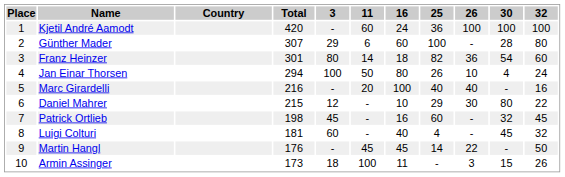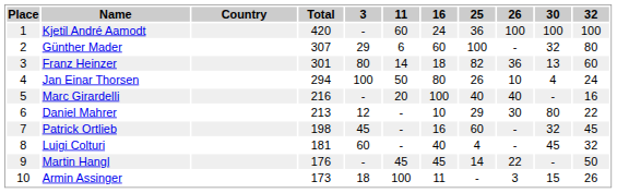 <table border="0" style="border: 1px solid #999; background-color:#FFFFFF; text-align:center; font-size:86%; line-height:15px;">
 <tr align="center" bgcolor="#CCCCCC">
 <th width=35>Place</th>
 <th width=170>Name</th>
 <th width=120>Country</th>
 <th width=50>Total</th>
 <th width=40>3</th>
 <th width=40>11</th>
 <th width=40>16</th>
 <th width=40>25</th>
 <th width=40>26</th>
 <th width=40>30</th>
 <th width=40>32</th>
 </tr>
 <tr bgcolor="#EFEFEF">
 <td>1</td>
 <td align="left"><a href='#'>Kjetil André Aamodt</a></td>
 <td align="left"></td>
 <td>420</td>
 <td>-</td>
 <td>60</td>
 <td>24</td>
 <td>36</td>
 <td>100</td>
 <td>100</td>
 <td>100</td>
 </tr>
 <tr>
 <td>2</td>
 <td align="left"><a href='#'>Günther Mader</a></td>
 <td align="left"></td>
 <td>307</td>
 <td>29</td>
 <td>6</td>
 <td>60</td>
 <td>100</td>
 <td>-</td>
-<td>28</td>
+<td>32</td>
 <td>80</td>
 </tr>
 <tr bgcolor="#EFEFEF">
 <td>3</td>
 <td align="left"><a href='#'>Franz Heinzer</a></td>
 <td align="left"></td>
 <td>301</td>
 <td>80</td>
 <td>14</td>
 <td>18</td>
 <td>82</td>
 <td>36</td>
-<td>54</td>
+<td>13</td>
 <td>60</td>
 </tr>
 <tr>
 <td>4</td>
 <td align="left"><a href='#'>Jan Einar Thorsen</a></td>
 <td align="left"></td>
 <td>294</td>
 <td>100</td>
 <td>50</td>
 <td>80</td>
 <td>26</td>
 <td>10</td>
 <td>4</td>
 <td>24</td>
 </tr>
 <tr bgcolor="#EFEFEF">
 <td>5</td>
 <td align="left"><a href='#'>Marc Girardelli</a></td>
 <td align="left"></td>
 <td>216</td>
 <td>-</td>
 <td>20</td>
 <td>100</td>
 <td>40</td>
 <td>40</td>
 <td>-</td>
 <td>16</td>
 </tr>
 <tr>
 <td>6</td>
 <td align="left"><a href='#'>Daniel Mahrer</a></td>
 <td align="left"></td>
-<td>215</td>
+<td>213</td>
 <td>12</td>
 <td>-</td>
 <td>10</td>
 <td>29</td>
 <td>30</td>
 <td>80</td>
 <td>22</td>
 </tr>
 <tr bgcolor="#EFEFEF">
 <td>7</td>
 <td align="left"><a href='#'>Patrick Ortlieb</a></td>
 <td align="left"></td>
 <td>198</td>
 <td>45</td>
 <td>-</td>
 <td>16</td>
 <td>60</td>
 <td>-</td>
 <td>32</td>
 <td>45</td>
 </tr>
 <tr>
 <td>8</td>
 <td align="left"><a href='#'>Luigi Colturi</a></td>
 <td align="left"></td>
 <td>181</td>
 <td>60</td>
 <td>-</td>
 <td>40</td>
 <td>4</td>
 <td>-</td>
 <td>45</td>
 <td>32</td>
 </tr>
 <tr bgcolor="#EFEFEF">
 <td>9</td>
 <td align="left"><a href='#'>Martin Hangl</a></td>
 <td align="left"></td>
 <td>176</td>
 <td>-</td>
 <td>45</td>
 <td>45</td>
 <td>14</td>
 <td>22</td>
 <td>-</td>
 <td>50</td>
 </tr>
 <tr>
 <td>10</td>
 <td align="left"><a href='#'>Armin Assinger</a></td>
 <td align="left"></td>
 <td>173</td>
 <td>18</td>
 <td>100</td>
 <td>11</td>
 <td>-</td>
 <td>3</td>
 <td>15</td>
 <td>26</td>
 </tr>
 </table>
